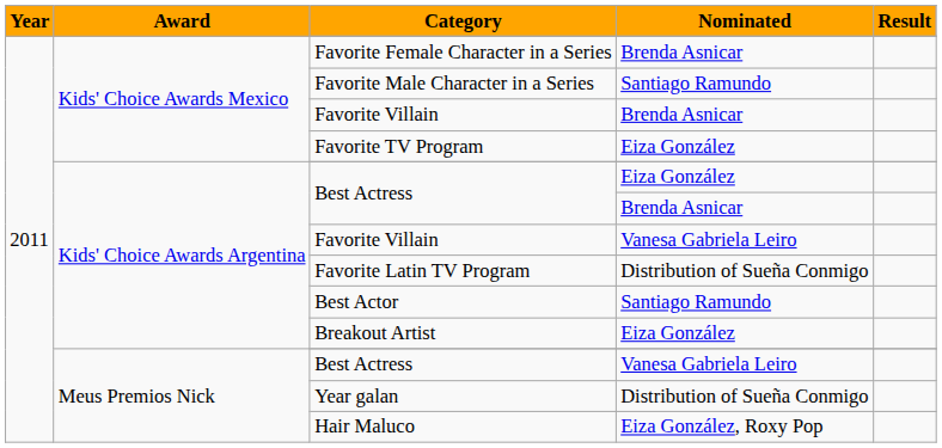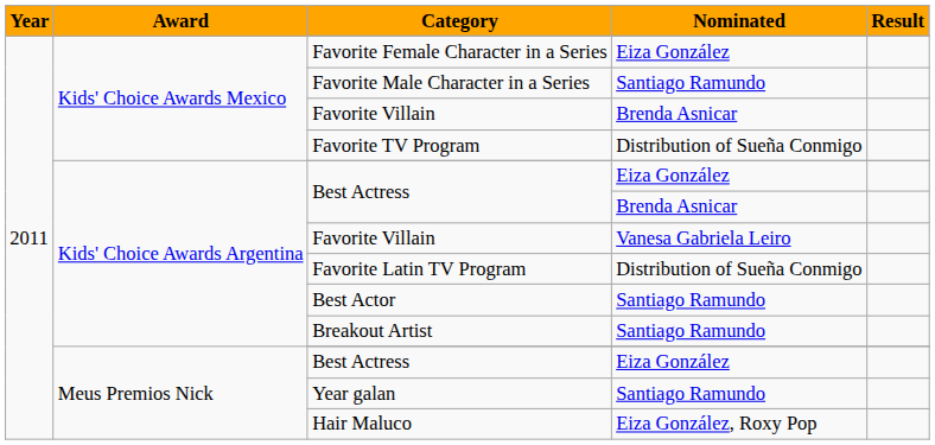 <table class="wikitable">
 <tr style="background:#96c; text-align:center;">
 <th style="background: #FFA500;">Year</th>
 <th style="background: #FFA500;">Award</th>
 <th style="background: #FFA500;">Category</th>
 <th style="background: #FFA500;">Nominated</th>
 <th style="background: #FFA500;">Result</th>
 </tr>
 <tr>
 <td rowspan="16">2011</td>
 <td rowspan="5"><a href='#'>Kids' Choice Awards Mexico</a></td>
 </tr>
 <tr>
 <td>Favorite Female Character in a Series</td>
-<td><a href='#'>Brenda Asnicar</a></td>
+<td><a href='#'>Eiza González</a></td>
 <td></td>
 </tr>
 <tr>
 <td>Favorite Male Character in a Series</td>
 <td><a href='#'>Santiago Ramundo</a></td>
 <td></td>
 </tr>
 <tr>
 <td>Favorite Villain</td>
 <td><a href='#'>Brenda Asnicar</a></td>
 <td></td>
 </tr>
 <tr>
 <td>Favorite TV Program</td>
-<td><a href='#'>Eiza González</a></td>
+<td>Distribution of Sueña Conmigo</td>
 <td></td>
 </tr>
 <tr>
 <td rowspan="7"><a href='#'>Kids' Choice Awards Argentina</a></td>
 </tr>
 <tr>
 <td rowspan="2">Best Actress</td>
 <td><a href='#'>Eiza González</a></td>
 <td></td>
 </tr>
 <tr>
 <td><a href='#'>Brenda Asnicar</a></td>
 <td></td>
 </tr>
 <tr>
 <td>Favorite Villain</td>
 <td><a href='#'>Vanesa Gabriela Leiro</a></td>
 <td></td>
 </tr>
 <tr>
 <td>Favorite Latin TV Program</td>
 <td>Distribution of Sueña Conmigo</td>
 <td></td>
 </tr>
 <tr>
 <td>Best Actor</td>
 <td><a href='#'>Santiago Ramundo</a></td>
 <td></td>
 </tr>
 <tr>
 <td>Breakout Artist</td>
-<td><a href='#'>Eiza González</a></td>
+<td><a href='#'>Santiago Ramundo</a></td>
 <td></td>
 </tr>
 <tr>
 <td rowspan="4">Meus Premios Nick</td>
 </tr>
 <tr>
 <td>Best Actress</td>
-<td><a href='#'>Vanesa Gabriela Leiro</a></td>
+<td><a href='#'>Eiza González</a></td>
 <td></td>
 </tr>
 <tr>
 <td>Year galan</td>
-<td>Distribution of Sueña Conmigo</td>
+<td><a href='#'>Santiago Ramundo</a></td>
 <td></td>
 </tr>
 <tr>
 <td>Hair Maluco</td>
 <td><a href='#'>Eiza González</a>, Roxy Pop</td>
 <td></td>
 </tr>
 </table>
